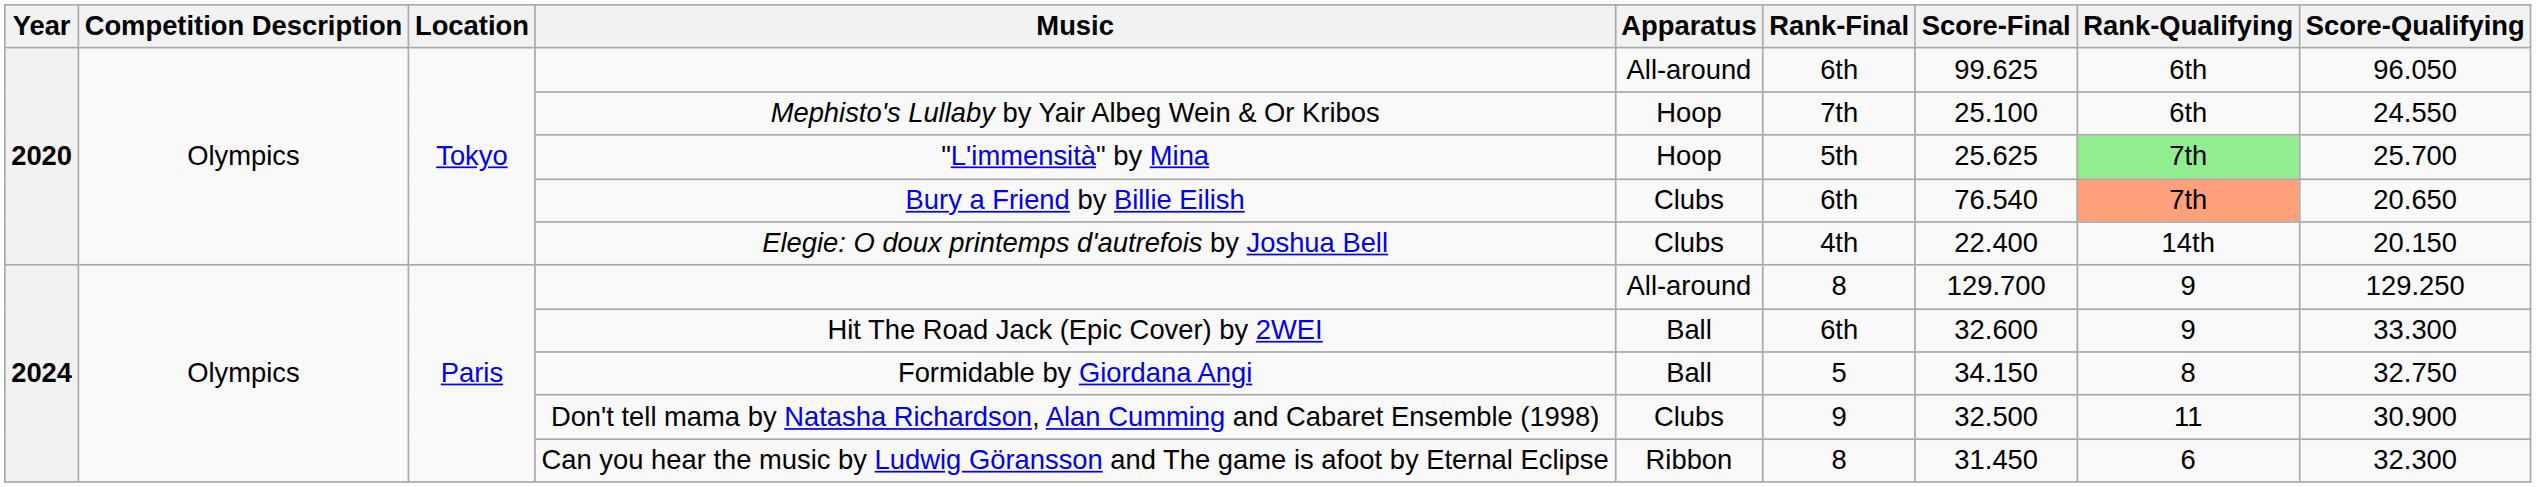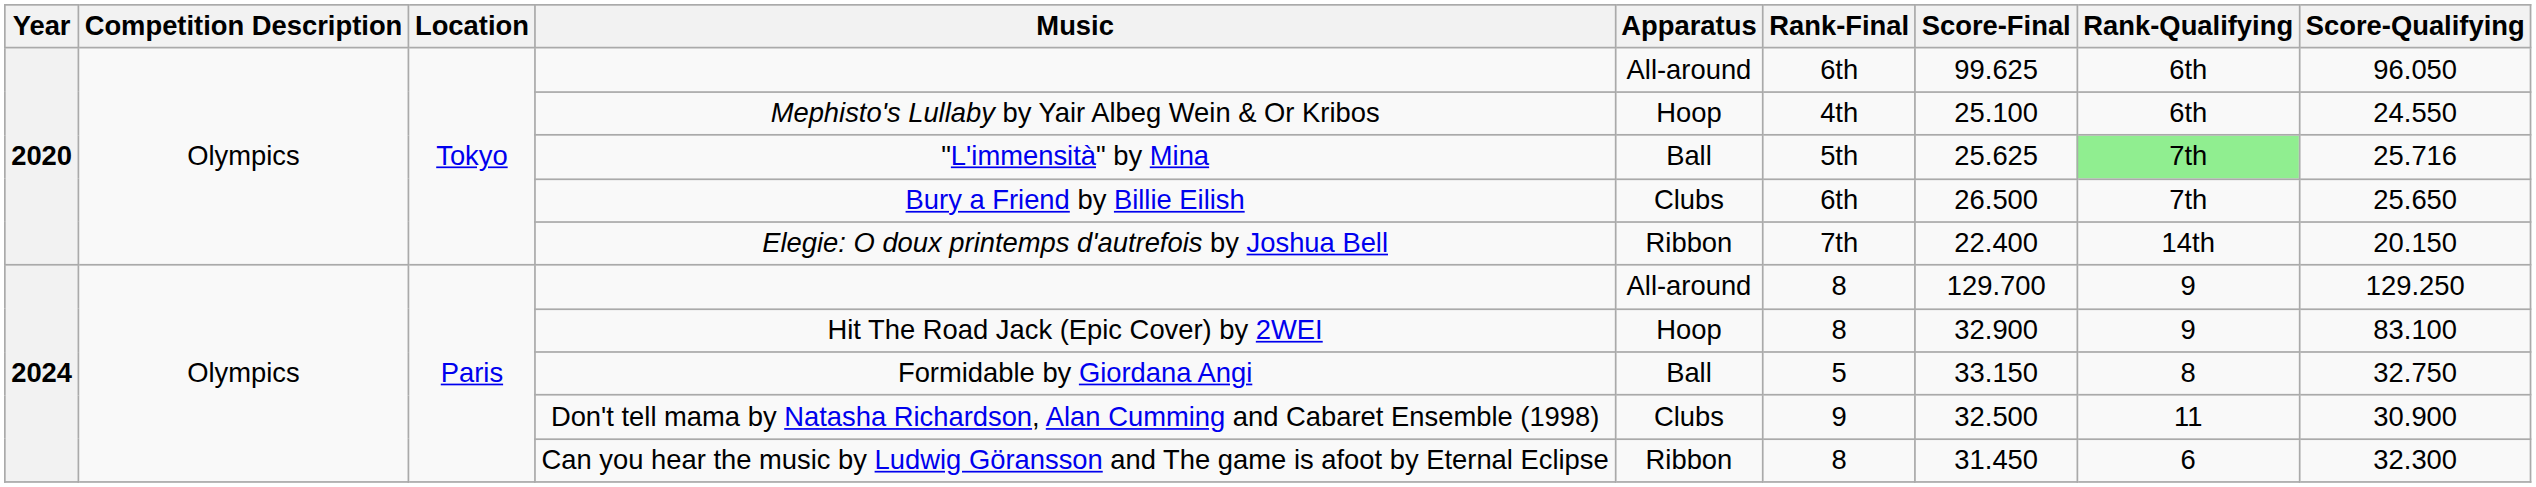 <table class="wikitable" style="text-align:center">
 <tr>
 <th>Year</th>
 <th>Competition Description</th>
 <th>Location</th>
 <th>Music</th>
 <th>Apparatus</th>
 <th>Rank-Final</th>
 <th>Score-Final</th>
 <th>Rank-Qualifying</th>
 <th>Score-Qualifying</th>
 </tr>
 <tr>
 <th rowspan="5">2020</th>
 <td rowspan="5">Olympics</td>
 <td rowspan="5"><a href='#'>Tokyo</a></td>
 <td></td>
 <td>All-around</td>
 <td>6th</td>
 <td>99.625</td>
 <td>6th</td>
 <td>96.050</td>
 </tr>
 <tr>
 <td><em>Mephisto's Lullaby</em> by Yair Albeg Wein & Or Kribos</td>
 <td>Hoop</td>
-<td>7th</td>
+<td>4th</td>
 <td>25.100</td>
 <td>6th</td>
 <td>24.550</td>
 </tr>
 <tr>
 <td>"<a href='#'>L'immensità</a>" by <a href='#'>Mina</a></td>
-<td>Hoop</td>
+<td>Ball</td>
 <td>5th</td>
 <td>25.625</td>
 <td style="background: lightgreen;">7th</td>
-<td>25.700</td>
+<td>25.716</td>
 </tr>
 <tr>
 <td><a href='#'>Bury a Friend</a> by <a href='#'>Billie Eilish</a></td>
 <td>Clubs</td>
 <td>6th</td>
-<td>76.540</td>
-<td style="background: lightsalmon;">7th</td>
-<td>20.650</td>
+<td>26.500</td>
+<td>7th</td>
+<td>25.650</td>
 </tr>
 <tr>
 <td><em>Elegie: O doux printemps d'autrefois</em> by <a href='#'>Joshua Bell</a></td>
-<td>Clubs</td>
-<td>4th</td>
+<td>Ribbon</td>
+<td>7th</td>
 <td>22.400</td>
 <td>14th</td>
 <td>20.150</td>
 </tr>
 <tr>
 <th rowspan="5">2024</th>
 <td rowspan="5">Olympics</td>
 <td rowspan="5"><a href='#'>Paris</a></td>
 <td></td>
 <td>All-around</td>
 <td>8</td>
 <td>129.700</td>
 <td>9</td>
 <td>129.250</td>
 </tr>
 <tr>
 <td>Hit The Road Jack (Epic Cover) by <a href='#'>2WEI</a></td>
-<td>Ball</td>
-<td>6th</td>
-<td>32.600</td>
+<td>Hoop</td>
+<td>8</td>
+<td>32.900</td>
 <td>9</td>
-<td>33.300</td>
+<td>83.100</td>
 </tr>
 <tr>
 <td>Formidable by <a href='#'>Giordana Angi</a></td>
 <td>Ball</td>
 <td>5</td>
-<td>34.150</td>
+<td>33.150</td>
 <td>8</td>
 <td>32.750</td>
 </tr>
 <tr>
 <td>Don't tell mama by <a href='#'>Natasha Richardson</a>, <a href='#'>Alan Cumming</a> and Cabaret Ensemble (1998)</td>
 <td>Clubs</td>
 <td>9</td>
 <td>32.500</td>
 <td>11</td>
 <td>30.900</td>
 </tr>
 <tr>
 <td>Can you hear the music by <a href='#'>Ludwig Göransson</a> and The game is afoot by Eternal Eclipse</td>
 <td>Ribbon</td>
 <td>8</td>
 <td>31.450</td>
 <td>6</td>
 <td>32.300</td>
 </tr>
 </table>
